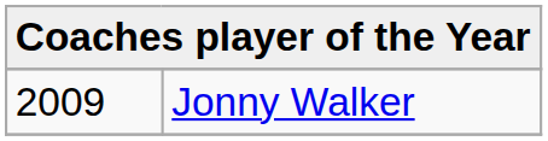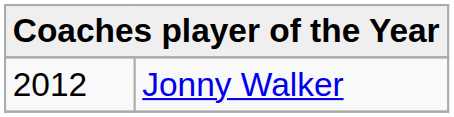 <table class="wikitable">
 <tr>
 <th style="background:#efefef;" colspan="14">Coaches player of the Year</th>
 </tr>
 <tr style="background:#efefef;">
 </tr>
 <tr>
-<td>2009</td>
+<td>2012</td>
 <td><a href='#'>Jonny Walker</a></td>
 </tr>
 <tr>
 </tr>
 </table>
